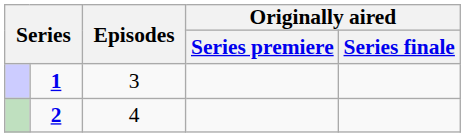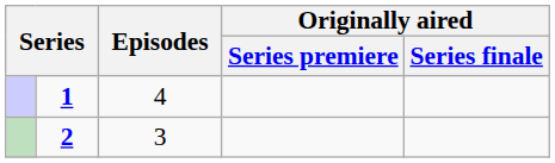 <table class="wikitable plainrowheaders" style="text-align: center;">
 <tr>
 <th scope="col" style="padding: 0 8px;" rowspan="2" colspan="2">Series</th>
 <th scope="col" style="padding: 0 8px;" rowspan="2">Episodes</th>
 <th scope="col" style="padding: 0 8px;" colspan="2">Originally aired</th>
 </tr>
 <tr>
 <th scope="col"><a href='#'>Series premiere</a></th>
 <th scope="col"><a href='#'>Series finale</a></th>
 </tr>
 <tr>
 <td scope="row" style="background: #CCCCFF;"></td>
 <td><strong><a href='#'>1</a></strong></td>
-<td>3</td>
+<td>4</td>
 <td></td>
 <td></td>
 </tr>
 <tr>
 <td scope="row" style="background: #bfe0bf;"></td>
 <td><strong><a href='#'>2</a></strong></td>
-<td>4</td>
+<td>3</td>
 <td></td>
 <td></td>
 </tr>
 </table>
